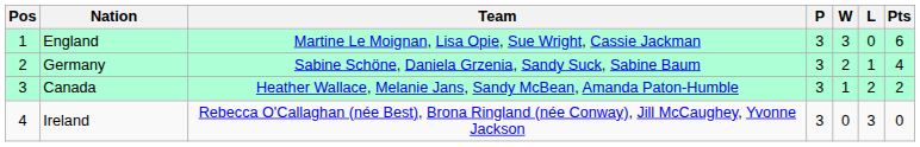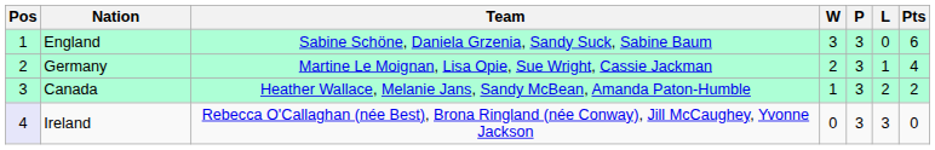 <table class="wikitable" style="font-size: 100%">
 <tr>
 <th width=20>Pos</th>
 <th width=150>Nation</th>
 <th width=650>Team</th>
+<th width=20>W</th>
 <th width=20>P</th>
-<th width=20>W</th>
 <th width=20>L</th>
 <th width=20>Pts</th>
 </tr>
 <tr align=center style="background: #ADFFD6;">
 <td>1</td>
 <td align="left"> England</td>
-<td><a href='#'>Martine Le Moignan</a>, <a href='#'>Lisa Opie</a>, <a href='#'>Sue Wright</a>, <a href='#'>Cassie Jackman</a></td>
+<td><a href='#'>Sabine Schöne</a>, <a href='#'>Daniela Grzenia</a>, <a href='#'>Sandy Suck</a>, <a href='#'>Sabine Baum</a></td>
 <td>3</td>
 <td>3</td>
 <td>0</td>
 <td>6</td>
 </tr>
 <tr align=center style="background: #ADFFD6;">
 <td>2</td>
 <td align="left"> Germany</td>
-<td><a href='#'>Sabine Schöne</a>, <a href='#'>Daniela Grzenia</a>, <a href='#'>Sandy Suck</a>, <a href='#'>Sabine Baum</a></td>
+<td><a href='#'>Martine Le Moignan</a>, <a href='#'>Lisa Opie</a>, <a href='#'>Sue Wright</a>, <a href='#'>Cassie Jackman</a></td>
+<td>2</td>
 <td>3</td>
-<td>2</td>
 <td>1</td>
 <td>4</td>
 </tr>
 <tr align=center style="background: #ADFFD6;">
 <td>3</td>
 <td align="left"> Canada</td>
 <td><a href='#'>Heather Wallace</a>, <a href='#'>Melanie Jans</a>, <a href='#'>Sandy McBean</a>, <a href='#'>Amanda Paton-Humble</a></td>
+<td>1</td>
 <td>3</td>
-<td>1</td>
 <td>2</td>
 <td>2</td>
 </tr>
 <tr align=center>
-<td>4</td>
+<td style="background: lavender;">4</td>
 <td align="left"> Ireland</td>
 <td><a href='#'>Rebecca O'Callaghan (née Best)</a>, <a href='#'>Brona Ringland (née Conway)</a>, <a href='#'>Jill McCaughey</a>, <a href='#'>Yvonne Jackson</a></td>
+<td>0</td>
 <td>3</td>
-<td>0</td>
 <td>3</td>
 <td>0</td>
 </tr>
 </table>
